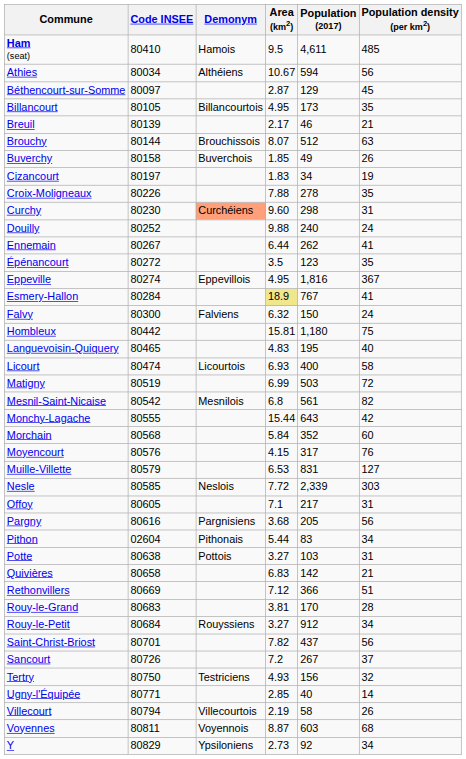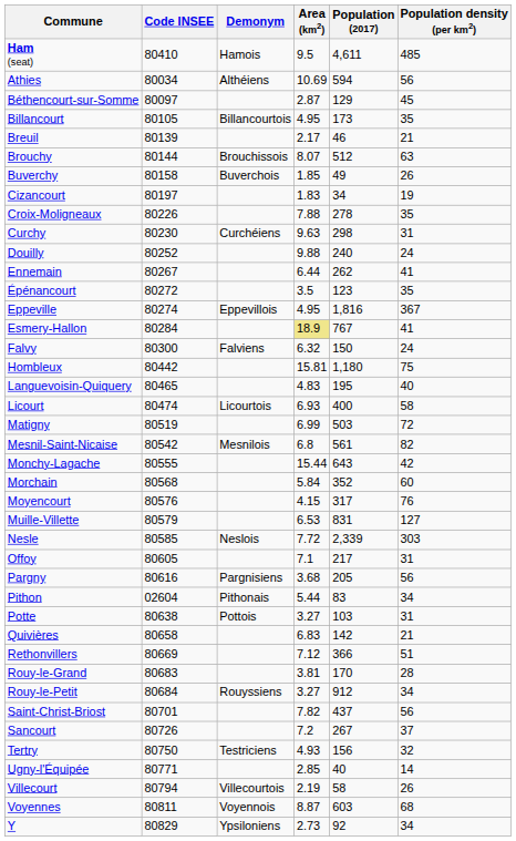 <table class="wikitable">
 <tr>
 <th>Commune</th>
 <th><a href='#'>Code INSEE</a></th>
 <th><a href='#'>Demonym</a></th>
 <th>Area<br><small>(km<sup>2</sup>)</small></th>
 <th>Population<br><small>(2017)</small></th>
 <th>Population density<br><small>(per km<sup>2</sup>)</small></th>
 </tr>
 <tr>
 <td><strong><a href='#'>Ham</a></strong><br><small>(seat)</small></td>
 <td>80410</td>
 <td>Hamois</td>
 <td>9.5</td>
 <td>4,611</td>
 <td>485</td>
 </tr>
 <tr>
 <td><a href='#'>Athies</a></td>
 <td>80034</td>
 <td>Althéiens</td>
-<td>10.67</td>
+<td>10.69</td>
 <td>594</td>
 <td>56</td>
 </tr>
 <tr>
 <td><a href='#'>Béthencourt-sur-Somme</a></td>
 <td>80097</td>
 <td></td>
 <td>2.87</td>
 <td>129</td>
 <td>45</td>
 </tr>
 <tr>
 <td><a href='#'>Billancourt</a></td>
 <td>80105</td>
 <td>Billancourtois</td>
 <td>4.95</td>
 <td>173</td>
 <td>35</td>
 </tr>
 <tr>
 <td><a href='#'>Breuil</a></td>
 <td>80139</td>
 <td></td>
 <td>2.17</td>
 <td>46</td>
 <td>21</td>
 </tr>
 <tr>
 <td><a href='#'>Brouchy</a></td>
 <td>80144</td>
 <td>Brouchissois</td>
 <td>8.07</td>
 <td>512</td>
 <td>63</td>
 </tr>
 <tr>
 <td><a href='#'>Buverchy</a></td>
 <td>80158</td>
 <td>Buverchois</td>
 <td>1.85</td>
 <td>49</td>
 <td>26</td>
 </tr>
 <tr>
 <td><a href='#'>Cizancourt</a></td>
 <td>80197</td>
 <td></td>
 <td>1.83</td>
 <td>34</td>
 <td>19</td>
 </tr>
 <tr>
 <td><a href='#'>Croix-Moligneaux</a></td>
 <td>80226</td>
 <td></td>
 <td>7.88</td>
 <td>278</td>
 <td>35</td>
 </tr>
 <tr>
 <td><a href='#'>Curchy</a></td>
 <td>80230</td>
-<td style="background: lightsalmon;">Curchéiens</td>
-<td>9.60</td>
+<td>Curchéiens</td>
+<td>9.63</td>
 <td>298</td>
 <td>31</td>
 </tr>
 <tr>
 <td><a href='#'>Douilly</a></td>
 <td>80252</td>
 <td></td>
 <td>9.88</td>
 <td>240</td>
 <td>24</td>
 </tr>
 <tr>
 <td><a href='#'>Ennemain</a></td>
 <td>80267</td>
 <td></td>
 <td>6.44</td>
 <td>262</td>
 <td>41</td>
 </tr>
 <tr>
 <td><a href='#'>Épénancourt</a></td>
 <td>80272</td>
 <td></td>
 <td>3.5</td>
 <td>123</td>
 <td>35</td>
 </tr>
 <tr>
 <td><a href='#'>Eppeville</a></td>
 <td>80274</td>
 <td>Eppevillois</td>
 <td>4.95</td>
 <td>1,816</td>
 <td>367</td>
 </tr>
 <tr>
 <td><a href='#'>Esmery-Hallon</a></td>
 <td>80284</td>
 <td></td>
 <td style="background: khaki;">18.9</td>
 <td>767</td>
 <td>41</td>
 </tr>
 <tr>
 <td><a href='#'>Falvy</a></td>
 <td>80300</td>
 <td>Falviens</td>
 <td>6.32</td>
 <td>150</td>
 <td>24</td>
 </tr>
 <tr>
 <td><a href='#'>Hombleux</a></td>
 <td>80442</td>
 <td></td>
 <td>15.81</td>
 <td>1,180</td>
 <td>75</td>
 </tr>
 <tr>
 <td><a href='#'>Languevoisin-Quiquery</a></td>
 <td>80465</td>
 <td></td>
 <td>4.83</td>
 <td>195</td>
 <td>40</td>
 </tr>
 <tr>
 <td><a href='#'>Licourt</a></td>
 <td>80474</td>
 <td>Licourtois</td>
 <td>6.93</td>
 <td>400</td>
 <td>58</td>
 </tr>
 <tr>
 <td><a href='#'>Matigny</a></td>
 <td>80519</td>
 <td></td>
 <td>6.99</td>
 <td>503</td>
 <td>72</td>
 </tr>
 <tr>
 <td><a href='#'>Mesnil-Saint-Nicaise</a></td>
 <td>80542</td>
 <td>Mesnilois</td>
 <td>6.8</td>
 <td>561</td>
 <td>82</td>
 </tr>
 <tr>
 <td><a href='#'>Monchy-Lagache</a></td>
 <td>80555</td>
 <td></td>
 <td>15.44</td>
 <td>643</td>
 <td>42</td>
 </tr>
 <tr>
 <td><a href='#'>Morchain</a></td>
 <td>80568</td>
 <td></td>
 <td>5.84</td>
 <td>352</td>
 <td>60</td>
 </tr>
 <tr>
 <td><a href='#'>Moyencourt</a></td>
 <td>80576</td>
 <td></td>
 <td>4.15</td>
 <td>317</td>
 <td>76</td>
 </tr>
 <tr>
 <td><a href='#'>Muille-Villette</a></td>
 <td>80579</td>
 <td></td>
 <td>6.53</td>
 <td>831</td>
 <td>127</td>
 </tr>
 <tr>
 <td><a href='#'>Nesle</a></td>
 <td>80585</td>
 <td>Neslois</td>
 <td>7.72</td>
 <td>2,339</td>
 <td>303</td>
 </tr>
 <tr>
 <td><a href='#'>Offoy</a></td>
 <td>80605</td>
 <td></td>
 <td>7.1</td>
 <td>217</td>
 <td>31</td>
 </tr>
 <tr>
 <td><a href='#'>Pargny</a></td>
 <td>80616</td>
 <td>Pargnisiens</td>
 <td>3.68</td>
 <td>205</td>
 <td>56</td>
 </tr>
 <tr>
 <td><a href='#'>Pithon</a></td>
 <td>02604</td>
 <td>Pithonais</td>
 <td>5.44</td>
 <td>83</td>
 <td>34</td>
 </tr>
 <tr>
 <td><a href='#'>Potte</a></td>
 <td>80638</td>
 <td>Pottois</td>
 <td>3.27</td>
 <td>103</td>
 <td>31</td>
 </tr>
 <tr>
 <td><a href='#'>Quivières</a></td>
 <td>80658</td>
 <td></td>
 <td>6.83</td>
 <td>142</td>
 <td>21</td>
 </tr>
 <tr>
 <td><a href='#'>Rethonvillers</a></td>
 <td>80669</td>
 <td></td>
 <td>7.12</td>
 <td>366</td>
 <td>51</td>
 </tr>
 <tr>
 <td><a href='#'>Rouy-le-Grand</a></td>
 <td>80683</td>
 <td></td>
 <td>3.81</td>
 <td>170</td>
 <td>28</td>
 </tr>
 <tr>
 <td><a href='#'>Rouy-le-Petit</a></td>
 <td>80684</td>
 <td>Rouyssiens</td>
 <td>3.27</td>
 <td>912</td>
 <td>34</td>
 </tr>
 <tr>
 <td><a href='#'>Saint-Christ-Briost</a></td>
 <td>80701</td>
 <td></td>
 <td>7.82</td>
 <td>437</td>
 <td>56</td>
 </tr>
 <tr>
 <td><a href='#'>Sancourt</a></td>
 <td>80726</td>
 <td></td>
 <td>7.2</td>
 <td>267</td>
 <td>37</td>
 </tr>
 <tr>
 <td><a href='#'>Tertry</a></td>
 <td>80750</td>
 <td>Testriciens</td>
 <td>4.93</td>
 <td>156</td>
 <td>32</td>
 </tr>
 <tr>
 <td><a href='#'>Ugny-l'Équipée</a></td>
 <td>80771</td>
 <td></td>
 <td>2.85</td>
 <td>40</td>
 <td>14</td>
 </tr>
 <tr>
 <td><a href='#'>Villecourt</a></td>
 <td>80794</td>
 <td>Villecourtois</td>
 <td>2.19</td>
 <td>58</td>
 <td>26</td>
 </tr>
 <tr>
 <td><a href='#'>Voyennes</a></td>
 <td>80811</td>
 <td>Voyennois</td>
 <td>8.87</td>
 <td>603</td>
 <td>68</td>
 </tr>
 <tr>
 <td><a href='#'>Y</a></td>
 <td>80829</td>
 <td>Ypsiloniens</td>
 <td>2.73</td>
 <td>92</td>
 <td>34</td>
 </tr>
 </table>
